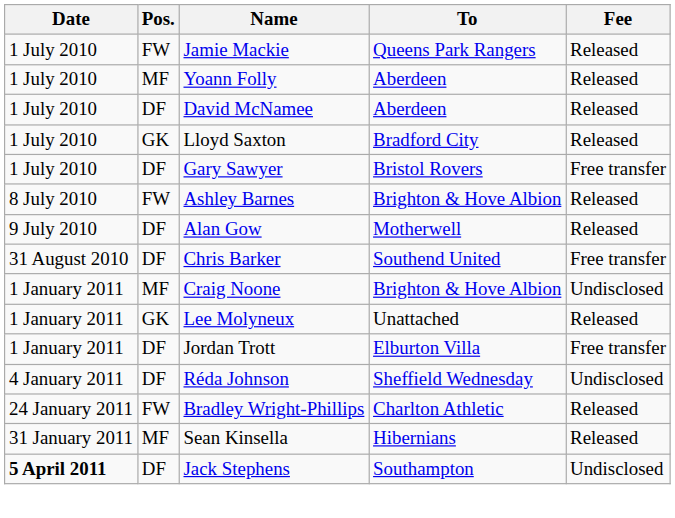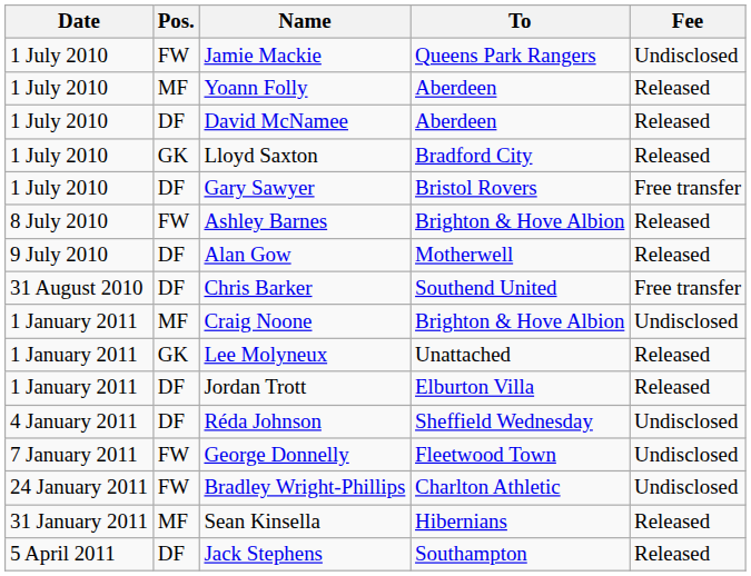 <table class="wikitable">
 <tr>
 <th>Date</th>
 <th>Pos.</th>
 <th>Name</th>
 <th>To</th>
 <th>Fee</th>
 </tr>
 <tr>
 <td>1 July 2010</td>
 <td>FW</td>
 <td> <a href='#'>Jamie Mackie</a></td>
 <td> <a href='#'>Queens Park Rangers</a></td>
-<td>Released</td>
+<td>Undisclosed</td>
 </tr>
 <tr>
 <td>1 July 2010</td>
 <td>MF</td>
 <td> <a href='#'>Yoann Folly</a></td>
 <td> <a href='#'>Aberdeen</a></td>
 <td>Released</td>
 </tr>
 <tr>
 <td>1 July 2010</td>
 <td>DF</td>
 <td> <a href='#'>David McNamee</a></td>
 <td> <a href='#'>Aberdeen</a></td>
 <td>Released</td>
 </tr>
 <tr>
 <td>1 July 2010</td>
 <td>GK</td>
 <td> Lloyd Saxton</td>
 <td> <a href='#'>Bradford City</a></td>
 <td>Released</td>
 </tr>
 <tr>
 <td>1 July 2010</td>
 <td>DF</td>
 <td> <a href='#'>Gary Sawyer</a></td>
 <td> <a href='#'>Bristol Rovers</a></td>
 <td>Free transfer</td>
 </tr>
 <tr>
 <td>8 July 2010</td>
 <td>FW</td>
 <td> <a href='#'>Ashley Barnes</a></td>
 <td> <a href='#'>Brighton & Hove Albion</a></td>
 <td>Released</td>
 </tr>
 <tr>
 <td>9 July 2010</td>
 <td>DF</td>
 <td> <a href='#'>Alan Gow</a></td>
 <td> <a href='#'>Motherwell</a></td>
 <td>Released</td>
 </tr>
 <tr>
 <td>31 August 2010</td>
 <td>DF</td>
 <td> <a href='#'>Chris Barker</a></td>
 <td> <a href='#'>Southend United</a></td>
 <td>Free transfer</td>
 </tr>
 <tr>
 <td>1 January 2011</td>
 <td>MF</td>
 <td> <a href='#'>Craig Noone</a></td>
 <td> <a href='#'>Brighton & Hove Albion</a></td>
 <td>Undisclosed</td>
 </tr>
 <tr>
 <td>1 January 2011</td>
 <td>GK</td>
 <td> <a href='#'>Lee Molyneux</a></td>
 <td>Unattached</td>
 <td>Released</td>
 </tr>
 <tr>
 <td>1 January 2011</td>
 <td>DF</td>
 <td> Jordan Trott</td>
 <td> <a href='#'>Elburton Villa</a></td>
-<td>Free transfer</td>
+<td>Released</td>
 </tr>
 <tr>
 <td>4 January 2011</td>
 <td>DF</td>
 <td> <a href='#'>Réda Johnson</a></td>
 <td> <a href='#'>Sheffield Wednesday</a></td>
 <td>Undisclosed</td>
 </tr>
 <tr>
+<td>7 January 2011</td>
+<td>FW</td>
+<td> <a href='#'>George Donnelly</a></td>
+<td> <a href='#'>Fleetwood Town</a></td>
+<td>Undisclosed</td>
+</tr>
+<tr>
 <td>24 January 2011</td>
 <td>FW</td>
 <td> <a href='#'>Bradley Wright-Phillips</a></td>
 <td> <a href='#'>Charlton Athletic</a></td>
-<td>Released</td>
+<td>Undisclosed</td>
 </tr>
 <tr>
 <td>31 January 2011</td>
 <td>MF</td>
 <td> Sean Kinsella</td>
 <td> <a href='#'>Hibernians</a></td>
 <td>Released</td>
 </tr>
 <tr>
-<td><strong>5 April 2011</strong></td>
+<td>5 April 2011</td>
 <td>DF</td>
 <td> <a href='#'>Jack Stephens</a></td>
 <td> <a href='#'>Southampton</a></td>
-<td>Undisclosed</td>
+<td>Released</td>
 </tr>
 </table>
